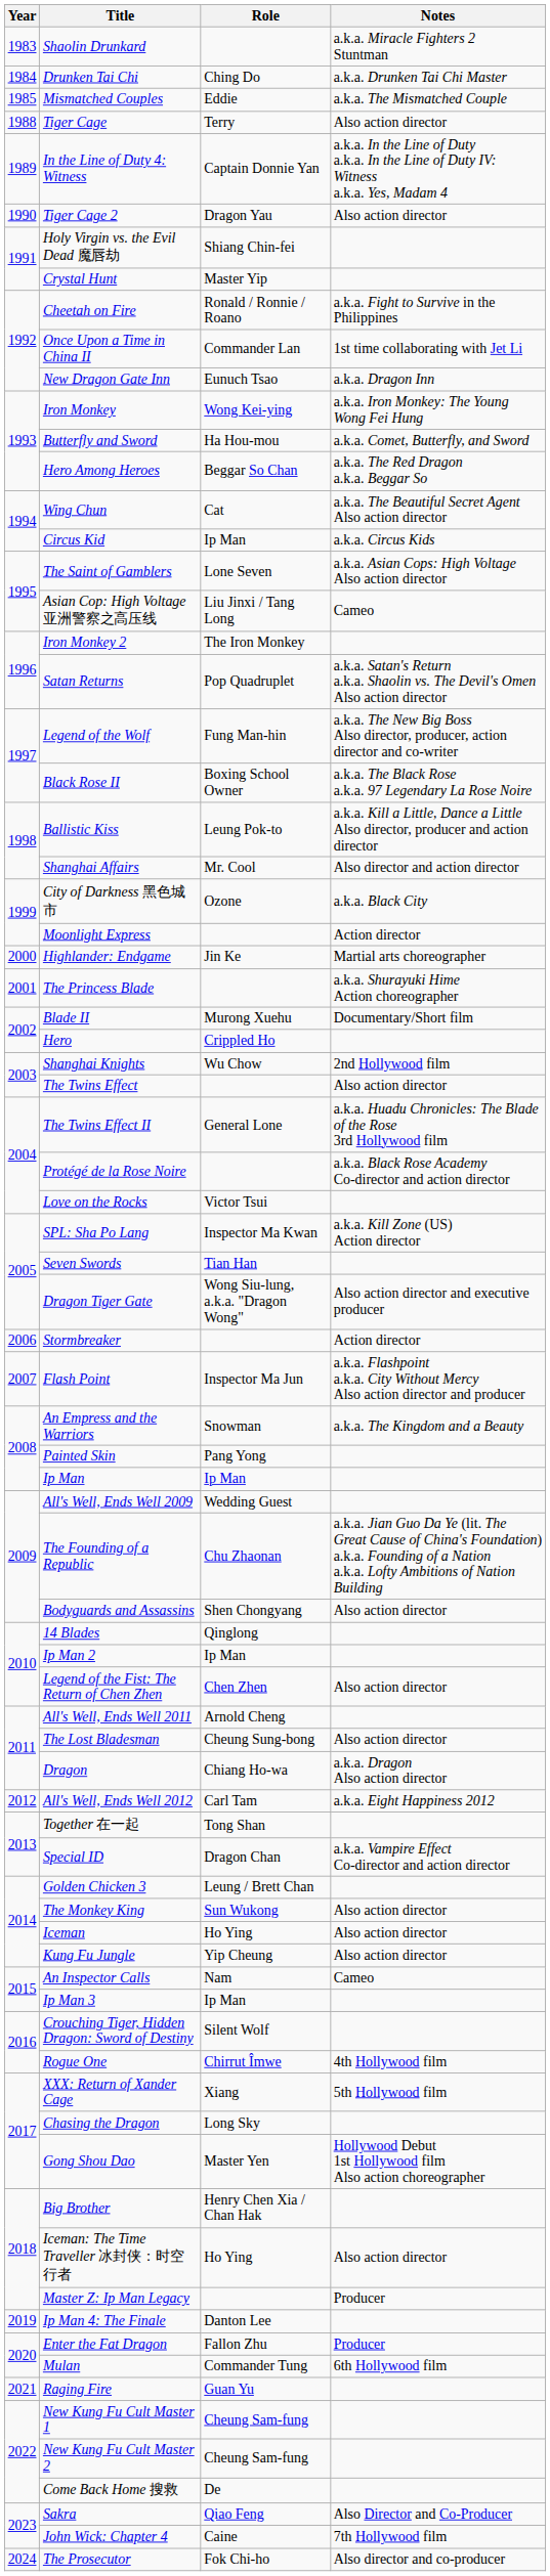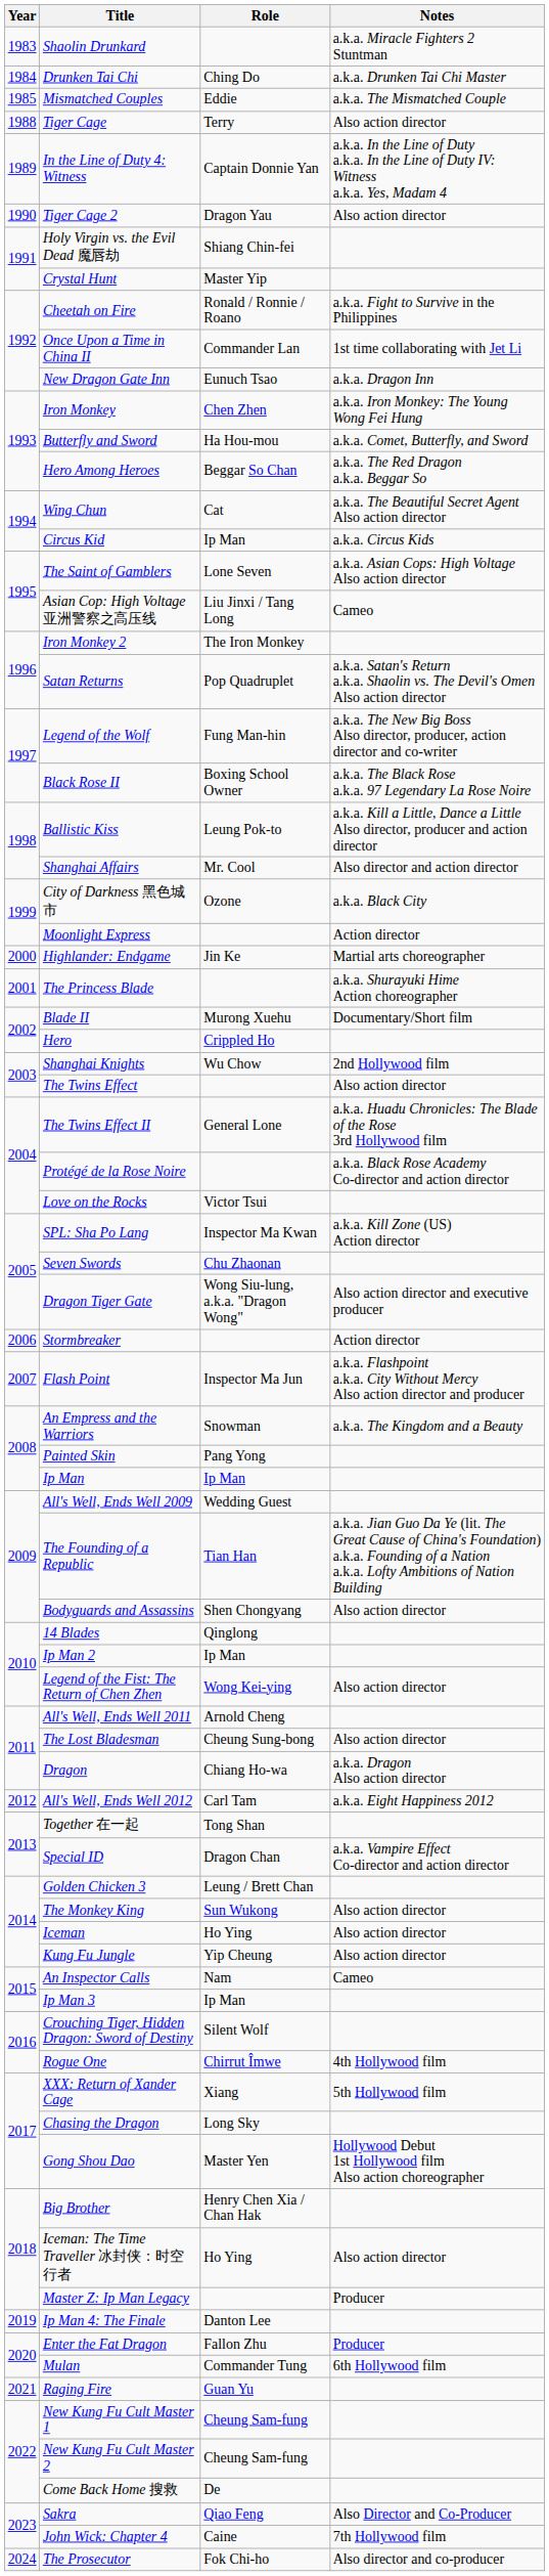 <table class="wikitable sortable">
 <tr>
 <th>Year</th>
 <th>Title</th>
 <th>Role</th>
 <th class="unsortable">Notes</th>
 </tr>
 <tr>
 <td><a href='#'>1983</a></td>
 <td><em><a href='#'>Shaolin Drunkard</a></em></td>
 <td></td>
 <td>a.k.a. <em>Miracle Fighters 2</em><br>Stuntman</td>
 </tr>
 <tr>
 <td><a href='#'>1984</a></td>
 <td><em><a href='#'>Drunken Tai Chi</a></em></td>
 <td>Ching Do</td>
 <td>a.k.a. <em>Drunken Tai Chi Master</em></td>
 </tr>
 <tr>
 <td><a href='#'>1985</a></td>
 <td><em><a href='#'>Mismatched Couples</a></em></td>
 <td>Eddie</td>
 <td>a.k.a. <em>The Mismatched Couple</em></td>
 </tr>
 <tr>
 <td><a href='#'>1988</a></td>
 <td><em><a href='#'>Tiger Cage</a></em></td>
 <td>Terry</td>
 <td>Also action director</td>
 </tr>
 <tr>
 <td><a href='#'>1989</a></td>
 <td><em><a href='#'>In the Line of Duty 4: Witness</a></em></td>
 <td>Captain Donnie Yan</td>
 <td>a.k.a. <em>In the Line of Duty</em><br>a.k.a. <em>In the Line of Duty IV: Witness</em><br>a.k.a. <em>Yes, Madam 4</em></td>
 </tr>
 <tr>
 <td><a href='#'>1990</a></td>
 <td><em><a href='#'>Tiger Cage 2</a></em></td>
 <td>Dragon Yau</td>
 <td>Also action director</td>
 </tr>
 <tr>
 <td rowspan="2"><a href='#'>1991</a></td>
 <td><em>Holy Virgin vs. the Evil Dead</em> 魔唇劫</td>
 <td>Shiang Chin-fei</td>
 <td></td>
 </tr>
 <tr>
 <td><em><a href='#'>Crystal Hunt</a></em></td>
 <td>Master Yip</td>
 <td></td>
 </tr>
 <tr>
 <td rowspan="3"><a href='#'>1992</a></td>
 <td><em><a href='#'>Cheetah on Fire</a></em></td>
 <td>Ronald / Ronnie / Roano</td>
 <td>a.k.a. <em>Fight to Survive</em> in the Philippines</td>
 </tr>
 <tr>
 <td><em><a href='#'>Once Upon a Time in China II</a></em></td>
 <td>Commander Lan</td>
 <td>1st time collaborating with <a href='#'>Jet Li</a></td>
 </tr>
 <tr>
 <td><em><a href='#'>New Dragon Gate Inn</a></em></td>
 <td>Eunuch Tsao</td>
 <td>a.k.a. <em>Dragon Inn</em></td>
 </tr>
 <tr>
 <td rowspan="3"><a href='#'>1993</a></td>
 <td><em><a href='#'>Iron Monkey</a></em></td>
-<td><a href='#'>Wong Kei-ying</a></td>
+<td><a href='#'>Chen Zhen</a></td>
 <td>a.k.a. <em>Iron Monkey: The Young Wong Fei Hung</em></td>
 </tr>
 <tr>
 <td><em><a href='#'>Butterfly and Sword</a></em></td>
 <td>Ha Hou-mou</td>
 <td>a.k.a. <em>Comet, Butterfly, and Sword</em></td>
 </tr>
 <tr>
 <td><em><a href='#'>Hero Among Heroes</a></em></td>
 <td>Beggar <a href='#'>So Chan</a></td>
 <td>a.k.a. <em>The Red Dragon</em><br>a.k.a. <em>Beggar So</em></td>
 </tr>
 <tr>
 <td rowspan="2"><a href='#'>1994</a></td>
 <td><em><a href='#'>Wing Chun</a></em></td>
 <td>Cat</td>
 <td>a.k.a. <em>The Beautiful Secret Agent</em><br>Also action director</td>
 </tr>
 <tr>
 <td><em><a href='#'>Circus Kid</a></em></td>
 <td>Ip Man</td>
 <td>a.k.a. <em>Circus Kids</em></td>
 </tr>
 <tr>
 <td rowspan="2"><a href='#'>1995</a></td>
 <td><em><a href='#'>The Saint of Gamblers</a></em></td>
 <td>Lone Seven</td>
 <td>a.k.a. <em>Asian Cops: High Voltage</em><br>Also action director</td>
 </tr>
 <tr>
 <td><em>Asian Cop: High Voltage</em> 亚洲警察之高压线</td>
 <td>Liu Jinxi / Tang Long</td>
 <td>Cameo</td>
 </tr>
 <tr>
 <td rowspan="2"><a href='#'>1996</a></td>
 <td><em><a href='#'>Iron Monkey 2</a></em></td>
 <td>The Iron Monkey</td>
 <td></td>
 </tr>
 <tr>
 <td><em><a href='#'>Satan Returns</a></em></td>
 <td>Pop Quadruplet</td>
 <td>a.k.a. <em>Satan's Return</em><br>a.k.a. <em>Shaolin vs. The Devil's Omen</em><br>Also action director</td>
 </tr>
 <tr>
 <td rowspan="2"><a href='#'>1997</a></td>
 <td><em><a href='#'>Legend of the Wolf</a></em></td>
 <td>Fung Man-hin</td>
 <td>a.k.a. <em>The New Big Boss</em><br>Also director, producer, action director and co-writer</td>
 </tr>
 <tr>
 <td><em><a href='#'>Black Rose II</a></em></td>
 <td>Boxing School Owner</td>
 <td>a.k.a. <em>The Black Rose</em><br>a.k.a. <em>97 Legendary La Rose Noire</em></td>
 </tr>
 <tr>
 <td rowspan="2"><a href='#'>1998</a></td>
 <td><em><a href='#'>Ballistic Kiss</a></em></td>
 <td>Leung Pok-to</td>
 <td>a.k.a. <em>Kill a Little, Dance a Little</em><br>Also director, producer and action director</td>
 </tr>
 <tr>
 <td><em><a href='#'>Shanghai Affairs</a></em></td>
 <td>Mr. Cool</td>
 <td>Also director and action director</td>
 </tr>
 <tr>
 <td rowspan="2"><a href='#'>1999</a></td>
 <td><em>City of Darkness</em> 黑色城市</td>
 <td>Ozone</td>
 <td>a.k.a. <em>Black City</em></td>
 </tr>
 <tr>
 <td><em><a href='#'>Moonlight Express</a></em></td>
 <td></td>
 <td>Action director</td>
 </tr>
 <tr>
 <td><a href='#'>2000</a></td>
 <td><em><a href='#'>Highlander: Endgame</a></em></td>
 <td>Jin Ke</td>
 <td>Martial arts choreographer</td>
 </tr>
 <tr>
 <td><a href='#'>2001</a></td>
 <td><em><a href='#'>The Princess Blade</a></em></td>
 <td></td>
 <td>a.k.a. <em>Shurayuki Hime</em><br>Action choreographer</td>
 </tr>
 <tr>
 <td rowspan="2"><a href='#'>2002</a></td>
 <td><em><a href='#'>Blade II</a></em></td>
 <td>Murong Xuehu</td>
 <td>Documentary/Short film</td>
 </tr>
 <tr>
 <td><em><a href='#'>Hero</a></em></td>
 <td><a href='#'>Crippled Ho</a></td>
 <td></td>
 </tr>
 <tr>
 <td rowspan="2"><a href='#'>2003</a></td>
 <td><em><a href='#'>Shanghai Knights</a></em></td>
 <td>Wu Chow</td>
 <td>2nd <a href='#'>Hollywood</a> film</td>
 </tr>
 <tr>
 <td><em><a href='#'>The Twins Effect</a></em></td>
 <td></td>
 <td>Also action director</td>
 </tr>
 <tr>
 <td rowspan="3"><a href='#'>2004</a></td>
 <td><em><a href='#'>The Twins Effect II</a></em></td>
 <td>General Lone</td>
 <td>a.k.a. <em>Huadu Chronicles: The Blade of the Rose</em><br>3rd <a href='#'>Hollywood</a> film</td>
 </tr>
 <tr>
 <td><em><a href='#'>Protégé de la Rose Noire</a></em></td>
 <td></td>
 <td>a.k.a. <em>Black Rose Academy</em><br>Co-director and action director</td>
 </tr>
 <tr>
 <td><em><a href='#'>Love on the Rocks</a></em></td>
 <td>Victor Tsui</td>
 <td></td>
 </tr>
 <tr>
 <td rowspan="3"><a href='#'>2005</a></td>
 <td><em><a href='#'>SPL: Sha Po Lang</a></em></td>
 <td>Inspector Ma Kwan</td>
 <td>a.k.a. <em>Kill Zone</em> (US)<br>Action director</td>
 </tr>
 <tr>
 <td><em><a href='#'>Seven Swords</a></em></td>
-<td><a href='#'>Tian Han</a></td>
+<td><a href='#'>Chu Zhaonan</a></td>
 <td></td>
 </tr>
 <tr>
 <td><em><a href='#'>Dragon Tiger Gate</a></em></td>
 <td>Wong Siu-lung, a.k.a. "Dragon Wong"</td>
 <td>Also action director and executive producer</td>
 </tr>
 <tr>
 <td><a href='#'>2006</a></td>
 <td><em><a href='#'>Stormbreaker</a></em></td>
 <td></td>
 <td>Action director</td>
 </tr>
 <tr>
 <td><a href='#'>2007</a></td>
 <td><em><a href='#'>Flash Point</a></em></td>
 <td>Inspector Ma Jun</td>
 <td>a.k.a. <em>Flashpoint</em><br>a.k.a. <em>City Without Mercy</em><br>Also action director and producer</td>
 </tr>
 <tr>
 <td rowspan="3"><a href='#'>2008</a></td>
 <td><em><a href='#'>An Empress and the Warriors</a></em></td>
 <td>Snowman</td>
 <td>a.k.a. <em>The Kingdom and a Beauty</em></td>
 </tr>
 <tr>
 <td><em><a href='#'>Painted Skin</a></em></td>
 <td>Pang Yong</td>
 <td></td>
 </tr>
 <tr>
 <td><em><a href='#'>Ip Man</a></em></td>
 <td><a href='#'>Ip Man</a></td>
 <td></td>
 </tr>
 <tr>
 <td rowspan="3"><a href='#'>2009</a></td>
 <td><em><a href='#'>All's Well, Ends Well 2009</a></em></td>
 <td>Wedding Guest</td>
 <td></td>
 </tr>
 <tr>
 <td><em><a href='#'>The Founding of a Republic</a></em></td>
-<td><a href='#'>Chu Zhaonan</a></td>
+<td><a href='#'>Tian Han</a></td>
 <td>a.k.a. <em>Jian Guo Da Ye</em> (lit. <em>The Great Cause of China's Foundation</em>)<br>a.k.a. <em>Founding of a Nation</em><br>a.k.a. <em>Lofty Ambitions of Nation Building</em></td>
 </tr>
 <tr>
 <td><em><a href='#'>Bodyguards and Assassins</a></em></td>
 <td>Shen Chongyang</td>
 <td>Also action director</td>
 </tr>
 <tr>
 <td rowspan="3"><a href='#'>2010</a></td>
 <td><em><a href='#'>14 Blades</a></em></td>
 <td>Qinglong</td>
 <td></td>
 </tr>
 <tr>
 <td><em><a href='#'>Ip Man 2</a></em></td>
 <td>Ip Man</td>
 <td></td>
 </tr>
 <tr>
 <td><em><a href='#'>Legend of the Fist: The Return of Chen Zhen</a></em></td>
-<td><a href='#'>Chen Zhen</a></td>
+<td><a href='#'>Wong Kei-ying</a></td>
 <td>Also action director</td>
 </tr>
 <tr>
 <td rowspan="3"><a href='#'>2011</a></td>
 <td><em><a href='#'>All's Well, Ends Well 2011</a></em></td>
 <td>Arnold Cheng</td>
 <td></td>
 </tr>
 <tr>
 <td><em><a href='#'>The Lost Bladesman</a></em></td>
 <td>Cheung Sung-bong</td>
 <td>Also action director</td>
 </tr>
 <tr>
 <td><em><a href='#'>Dragon</a></em></td>
 <td>Chiang Ho-wa</td>
 <td>a.k.a. <em>Dragon</em><br> Also action director</td>
 </tr>
 <tr>
 <td><a href='#'>2012</a></td>
 <td><em><a href='#'>All's Well, Ends Well 2012</a></em></td>
 <td>Carl Tam</td>
 <td>a.k.a. <em>Eight Happiness 2012</em></td>
 </tr>
 <tr>
 <td rowspan=2><a href='#'>2013</a></td>
 <td><em>Together</em> 在一起</td>
 <td>Tong Shan</td>
 <td></td>
 </tr>
 <tr>
 <td><em><a href='#'>Special ID</a></em></td>
 <td>Dragon Chan</td>
 <td>a.k.a. <em>Vampire Effect</em><br>Co-director and action director</td>
 </tr>
 <tr>
 <td rowspan=4><a href='#'>2014</a></td>
 <td><em><a href='#'>Golden Chicken 3</a></em></td>
 <td>Leung / Brett Chan</td>
 <td></td>
 </tr>
 <tr>
 <td><em><a href='#'>The Monkey King</a></em></td>
 <td><a href='#'>Sun Wukong</a></td>
 <td>Also action director</td>
 </tr>
 <tr>
 <td><em><a href='#'>Iceman</a></em></td>
 <td>Ho Ying</td>
 <td>Also action director</td>
 </tr>
 <tr>
 <td><em><a href='#'>Kung Fu Jungle</a></em></td>
 <td>Yip Cheung</td>
 <td>Also action director</td>
 </tr>
 <tr>
 <td rowspan=2><a href='#'>2015</a></td>
 <td><em><a href='#'>An Inspector Calls</a></em></td>
 <td>Nam</td>
 <td>Cameo</td>
 </tr>
 <tr>
 <td><em><a href='#'>Ip Man 3</a></em></td>
 <td>Ip Man</td>
 <td></td>
 </tr>
 <tr>
 <td rowspan=2><a href='#'>2016</a></td>
 <td><em><a href='#'>Crouching Tiger, Hidden Dragon: Sword of Destiny</a></em></td>
 <td>Silent Wolf</td>
 <td></td>
 </tr>
 <tr>
 <td><em><a href='#'>Rogue One</a></em></td>
 <td><a href='#'>Chirrut Îmwe</a></td>
 <td>4th <a href='#'>Hollywood</a> film</td>
 </tr>
 <tr>
 <td rowspan=3><a href='#'>2017</a></td>
 <td><em><a href='#'>XXX: Return of Xander Cage</a></em></td>
 <td>Xiang</td>
 <td>5th <a href='#'>Hollywood</a> film</td>
 </tr>
 <tr>
 <td><em><a href='#'>Chasing the Dragon</a></em></td>
 <td>Long Sky</td>
 <td></td>
 </tr>
 <tr>
 <td><em><a href='#'>Gong Shou Dao</a></em></td>
 <td>Master Yen</td>
 <td><a href='#'>Hollywood</a> Debut<br>1st <a href='#'>Hollywood</a> film<br>Also action choreographer</td>
 </tr>
 <tr>
 <td rowspan=3><a href='#'>2018</a></td>
 <td><em><a href='#'>Big Brother</a></em></td>
 <td>Henry Chen Xia / Chan Hak</td>
 <td></td>
 </tr>
 <tr>
 <td><em>Iceman: The Time Traveller</em> 冰封侠：时空行者</td>
 <td>Ho Ying</td>
 <td>Also action director</td>
 </tr>
 <tr>
 <td><em><a href='#'>Master Z: Ip Man Legacy</a></em></td>
 <td></td>
 <td>Producer</td>
 </tr>
 <tr>
 <td><a href='#'>2019</a></td>
 <td><em><a href='#'>Ip Man 4: The Finale</a></em></td>
 <td>Danton Lee</td>
 <td></td>
 </tr>
 <tr>
 <td rowspan="2"><a href='#'>2020</a></td>
 <td><em><a href='#'>Enter the Fat Dragon</a></em></td>
 <td>Fallon Zhu</td>
 <td><a href='#'>Producer</a></td>
 </tr>
 <tr>
 <td><em><a href='#'>Mulan</a></em></td>
 <td>Commander Tung</td>
 <td>6th <a href='#'>Hollywood</a> film</td>
 </tr>
 <tr>
 <td><a href='#'>2021</a></td>
 <td><em><a href='#'>Raging Fire</a></em></td>
 <td><a href='#'>Guan Yu</a></td>
 <td></td>
 </tr>
 <tr>
 <td rowspan="3"><a href='#'>2022</a></td>
 <td><em><a href='#'>New Kung Fu Cult Master 1</a></em></td>
 <td><a href='#'>Cheung Sam-fung</a></td>
 <td></td>
 </tr>
 <tr>
 <td><em><a href='#'>New Kung Fu Cult Master 2</a></em></td>
 <td>Cheung Sam-fung</td>
 <td></td>
 </tr>
 <tr>
 <td><em>Come Back Home</em> 搜救</td>
 <td>De</td>
 <td></td>
 </tr>
 <tr>
 <td rowspan="2"><a href='#'>2023</a></td>
 <td><em><a href='#'>Sakra</a></em></td>
 <td><a href='#'>Qiao Feng</a></td>
 <td>Also <a href='#'>Director</a> and <a href='#'>Co-Producer</a></td>
 </tr>
 <tr>
 <td><em><a href='#'>John Wick: Chapter 4</a></em></td>
 <td>Caine</td>
 <td>7th <a href='#'>Hollywood</a> film</td>
 </tr>
 <tr>
 <td><a href='#'>2024</a></td>
 <td><em><a href='#'>The Prosecutor</a></em></td>
 <td>Fok Chi-ho</td>
 <td>Also director and co-producer</td>
 </tr>
 </table>
